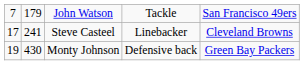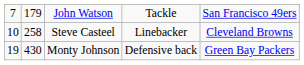 <table class="wikitable" style="text-align:center">
 <tr>
 <td>7</td>
 <td>179</td>
 <td><a href='#'>John Watson</a></td>
 <td>Tackle</td>
 <td><a href='#'>San Francisco 49ers</a></td>
 </tr>
 <tr>
-<td>17</td>
-<td>241</td>
+<td>10</td>
+<td>258</td>
 <td>Steve Casteel</td>
 <td>Linebacker</td>
 <td><a href='#'>Cleveland Browns</a></td>
 </tr>
 <tr>
 <td>19</td>
 <td>430</td>
 <td>Monty Johnson</td>
 <td>Defensive back</td>
 <td><a href='#'>Green Bay Packers</a></td>
 </tr>
 </table>
